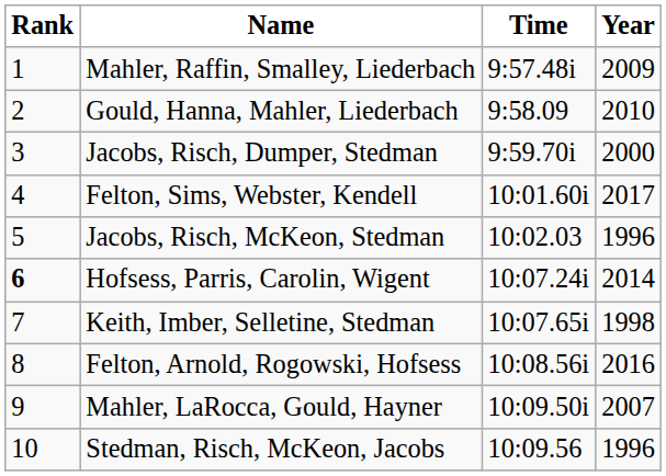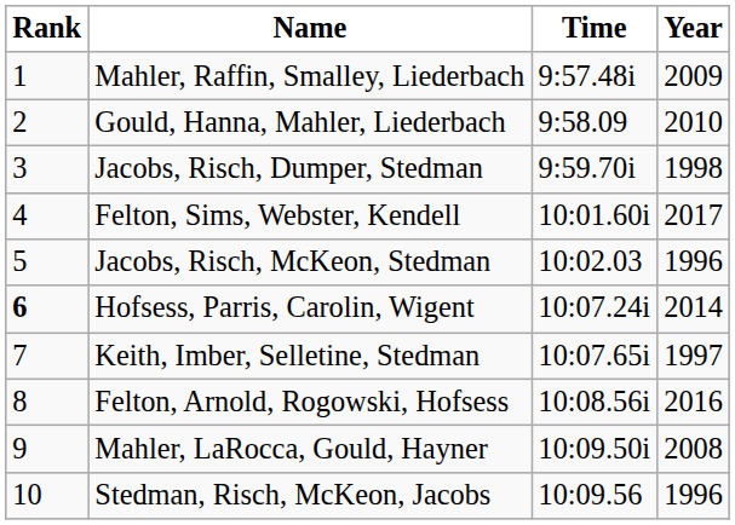 <table class="wikitable">
 <tr>
 <th style="background:white">Rank</th>
 <th style="background:white">Name</th>
 <th style="background:white">Time</th>
 <th style="background:white">Year</th>
 </tr>
 <tr>
 <td>1</td>
 <td>Mahler, Raffin, Smalley, Liederbach</td>
 <td>9:57.48i</td>
 <td>2009</td>
 </tr>
 <tr>
 <td>2</td>
 <td>Gould, Hanna, Mahler, Liederbach</td>
 <td>9:58.09</td>
 <td>2010</td>
 </tr>
 <tr>
 <td>3</td>
 <td>Jacobs, Risch, Dumper, Stedman</td>
 <td>9:59.70i</td>
-<td>2000</td>
+<td>1998</td>
 </tr>
 <tr>
 <td>4</td>
 <td>Felton, Sims, Webster, Kendell</td>
 <td>10:01.60i</td>
 <td>2017</td>
 </tr>
 <tr>
 <td>5</td>
 <td>Jacobs, Risch, McKeon, Stedman</td>
 <td>10:02.03</td>
 <td>1996</td>
 </tr>
 <tr>
 <td><strong>6</strong></td>
 <td>Hofsess, Parris, Carolin, Wigent</td>
 <td>10:07.24i</td>
 <td>2014</td>
 </tr>
 <tr>
 <td>7</td>
 <td>Keith, Imber, Selletine, Stedman</td>
 <td>10:07.65i</td>
-<td>1998</td>
+<td>1997</td>
 </tr>
 <tr>
 <td>8</td>
 <td>Felton, Arnold, Rogowski, Hofsess</td>
 <td>10:08.56i</td>
 <td>2016</td>
 </tr>
 <tr>
 <td>9</td>
 <td>Mahler, LaRocca, Gould, Hayner</td>
 <td>10:09.50i</td>
-<td>2007</td>
+<td>2008</td>
 </tr>
 <tr>
 <td>10</td>
 <td>Stedman, Risch, McKeon, Jacobs</td>
 <td>10:09.56</td>
 <td>1996</td>
 </tr>
 </table>
